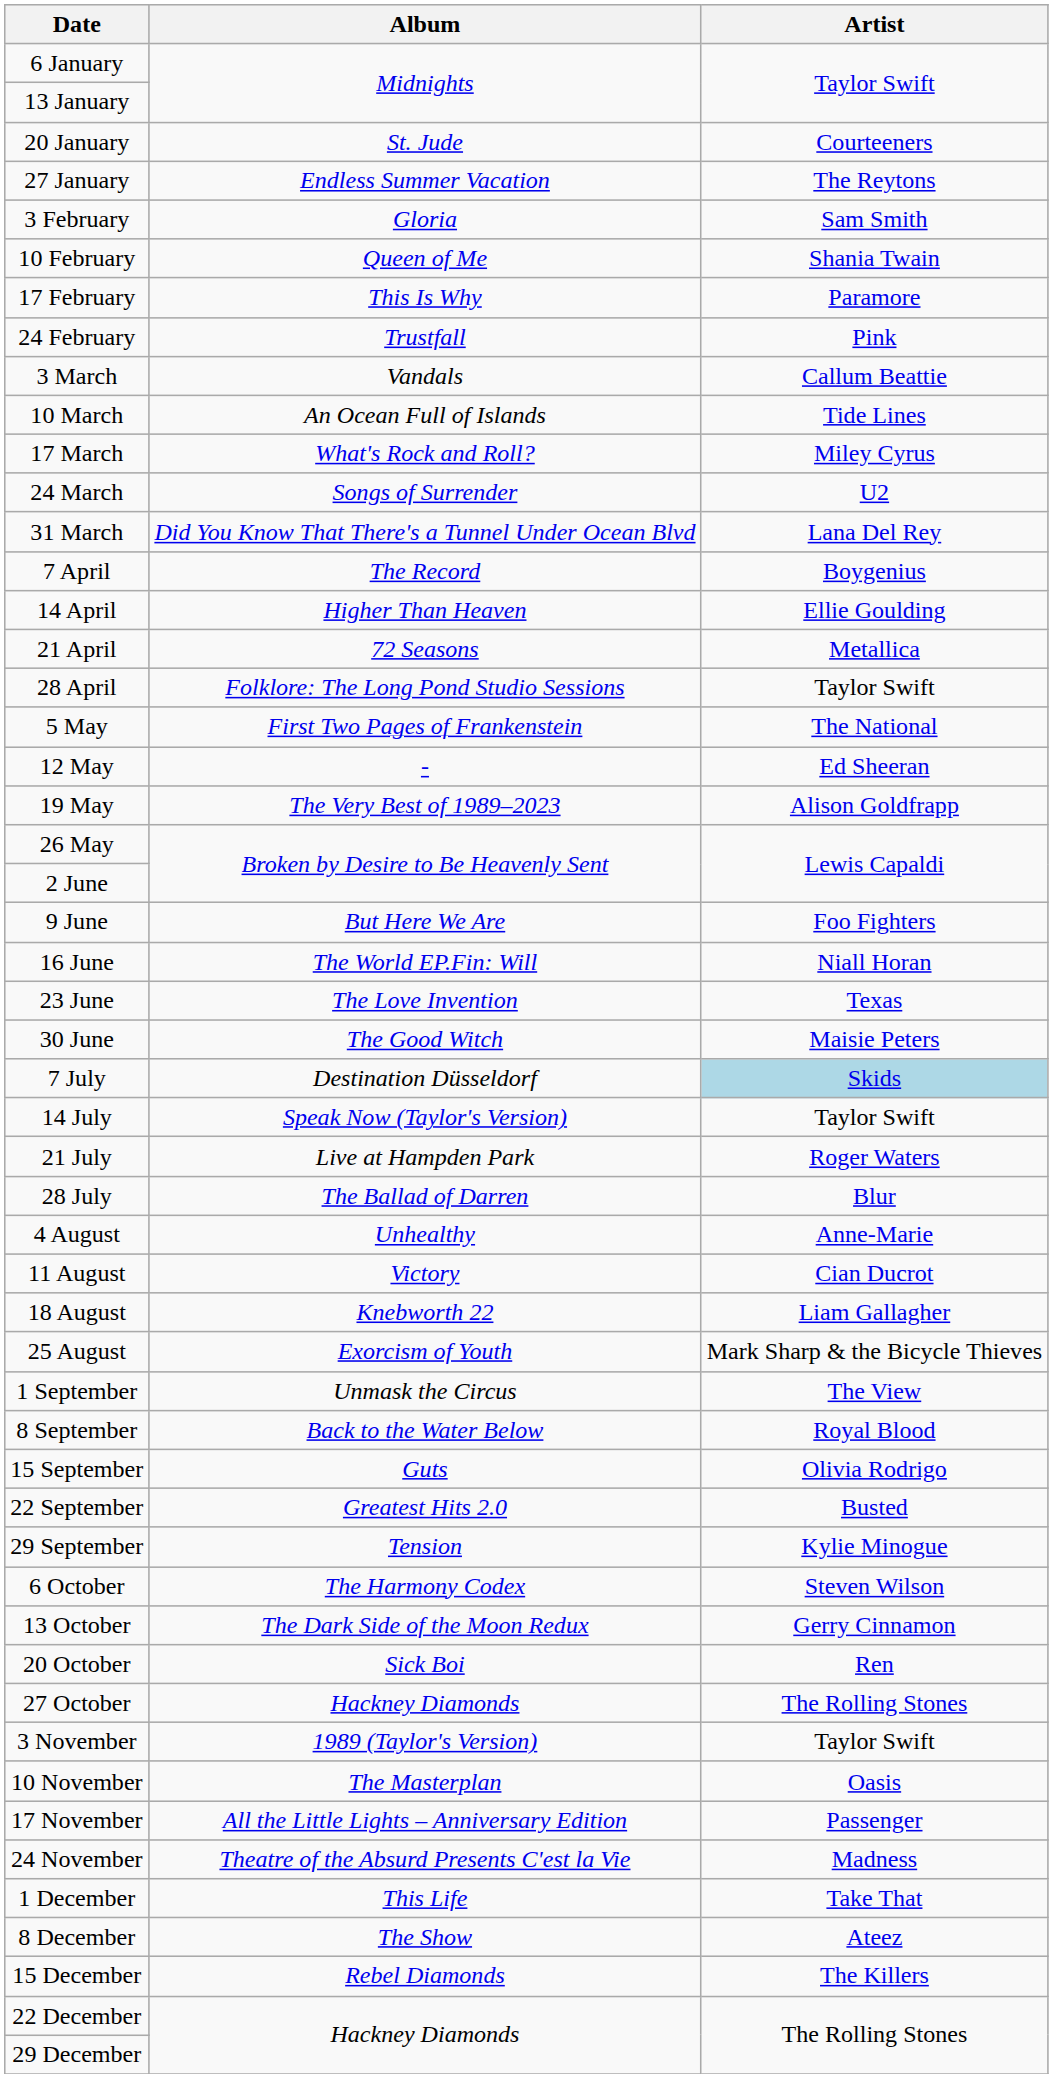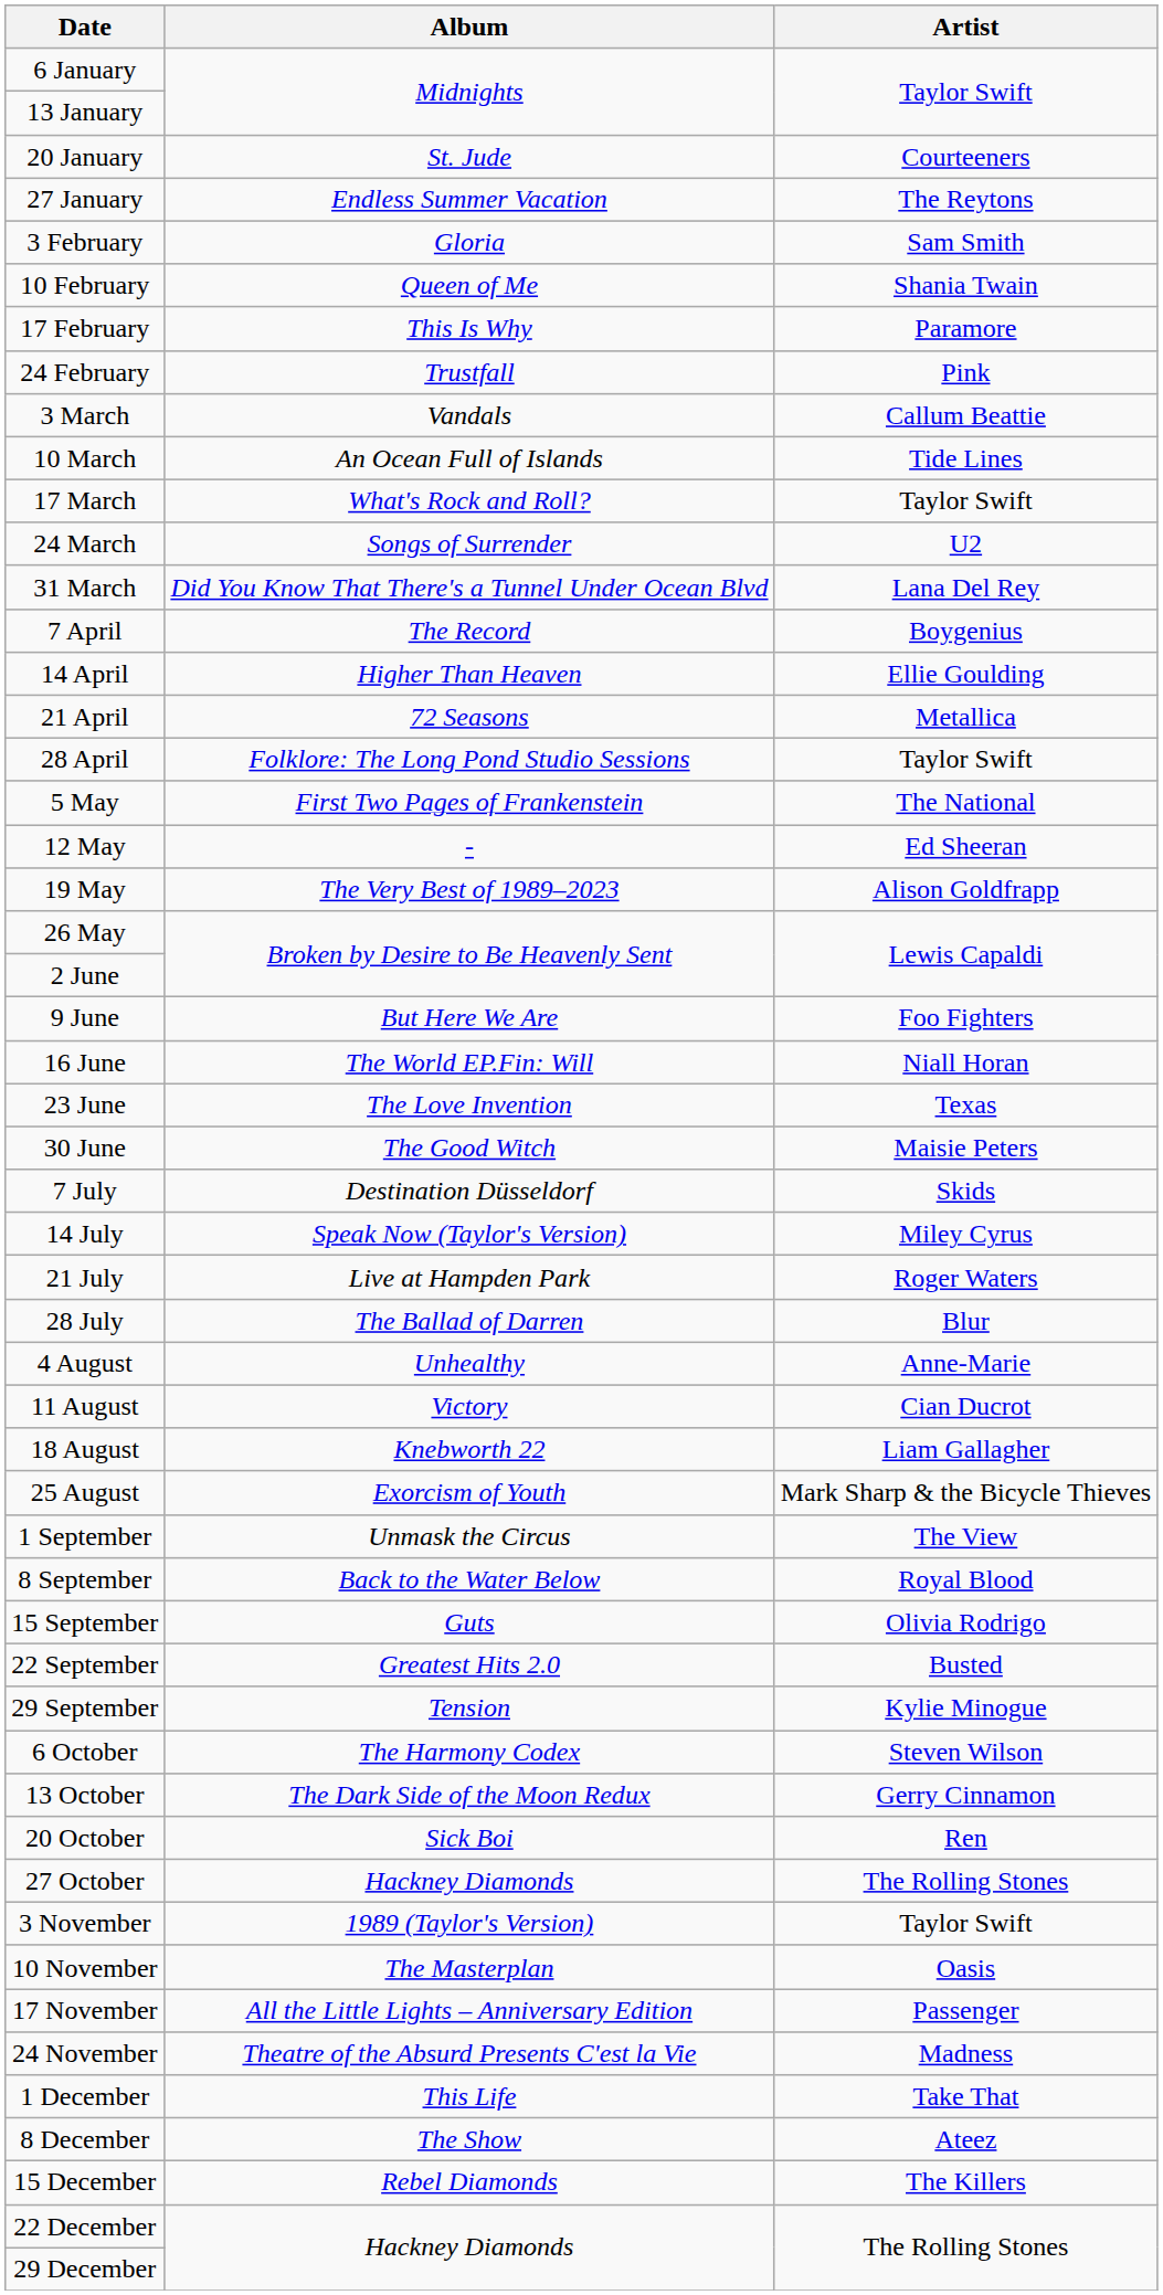 <table class="wikitable" style="font-size:97%; text-align:center;">
 <tr>
 <th>Date</th>
 <th>Album</th>
 <th>Artist</th>
 </tr>
 <tr>
 <td>6 January</td>
 <td rowspan="2"><em><a href='#'>Midnights</a></em></td>
 <td rowspan="2"><a href='#'>Taylor Swift</a></td>
 </tr>
 <tr>
 <td>13 January</td>
 </tr>
 <tr>
 <td>20 January</td>
 <td><em><a href='#'>St. Jude</a></em></td>
 <td><a href='#'>Courteeners</a></td>
 </tr>
 <tr>
 <td>27 January</td>
 <td><em><a href='#'>Endless Summer Vacation</a></em></td>
 <td><a href='#'>The Reytons</a></td>
 </tr>
 <tr>
 <td>3 February</td>
 <td><em><a href='#'>Gloria</a></em></td>
 <td><a href='#'>Sam Smith</a></td>
 </tr>
 <tr>
 <td>10 February</td>
 <td><em><a href='#'>Queen of Me</a></em></td>
 <td><a href='#'>Shania Twain</a></td>
 </tr>
 <tr>
 <td>17 February</td>
 <td><em><a href='#'>This Is Why</a></em></td>
 <td><a href='#'>Paramore</a></td>
 </tr>
 <tr>
 <td>24 February</td>
 <td><em><a href='#'>Trustfall</a></em></td>
 <td><a href='#'>Pink</a></td>
 </tr>
 <tr>
 <td>3 March</td>
 <td><em>Vandals</em></td>
 <td><a href='#'>Callum Beattie</a></td>
 </tr>
 <tr>
 <td>10 March</td>
 <td><em>An Ocean Full of Islands</em></td>
 <td><a href='#'>Tide Lines</a></td>
 </tr>
 <tr>
 <td>17 March</td>
 <td><em><a href='#'>What's Rock and Roll?</a></em></td>
-<td><a href='#'>Miley Cyrus</a></td>
+<td>Taylor Swift</td>
 </tr>
 <tr>
 <td>24 March</td>
 <td><em><a href='#'>Songs of Surrender</a></em></td>
 <td><a href='#'>U2</a></td>
 </tr>
 <tr>
 <td>31 March</td>
 <td><em><a href='#'>Did You Know That There's a Tunnel Under Ocean Blvd</a></em></td>
 <td><a href='#'>Lana Del Rey</a></td>
 </tr>
 <tr>
 <td>7 April</td>
 <td><em><a href='#'>The Record</a></em></td>
 <td><a href='#'>Boygenius</a></td>
 </tr>
 <tr>
 <td>14 April</td>
 <td><em><a href='#'>Higher Than Heaven</a></em></td>
 <td><a href='#'>Ellie Goulding</a></td>
 </tr>
 <tr>
 <td>21 April</td>
 <td><em><a href='#'>72 Seasons</a></em></td>
 <td><a href='#'>Metallica</a></td>
 </tr>
 <tr>
 <td>28 April</td>
 <td><em><a href='#'>Folklore: The Long Pond Studio Sessions</a></em></td>
 <td>Taylor Swift</td>
 </tr>
 <tr>
 <td>5 May</td>
 <td><em><a href='#'>First Two Pages of Frankenstein</a></em></td>
 <td><a href='#'>The National</a></td>
 </tr>
 <tr>
 <td>12 May</td>
 <td><em><a href='#'>-</a></em></td>
 <td><a href='#'>Ed Sheeran</a></td>
 </tr>
 <tr>
 <td>19 May</td>
 <td><em><a href='#'>The Very Best of 1989–2023</a></em></td>
 <td><a href='#'>Alison Goldfrapp</a></td>
 </tr>
 <tr>
 <td>26 May</td>
 <td rowspan="2"><em><a href='#'>Broken by Desire to Be Heavenly Sent</a></em></td>
 <td rowspan="2"><a href='#'>Lewis Capaldi</a></td>
 </tr>
 <tr>
 <td>2 June</td>
 </tr>
 <tr>
 <td>9 June</td>
 <td><em><a href='#'>But Here We Are</a></em></td>
 <td><a href='#'>Foo Fighters</a></td>
 </tr>
 <tr>
 <td>16 June</td>
 <td><em><a href='#'>The World EP.Fin: Will</a></em></td>
 <td><a href='#'>Niall Horan</a></td>
 </tr>
 <tr>
 <td>23 June</td>
 <td><em><a href='#'>The Love Invention</a></em></td>
 <td><a href='#'>Texas</a></td>
 </tr>
 <tr>
 <td>30 June</td>
 <td><em><a href='#'>The Good Witch</a></em></td>
 <td><a href='#'>Maisie Peters</a></td>
 </tr>
 <tr>
 <td>7 July</td>
 <td><em>Destination Düsseldorf</em></td>
-<td style="background: lightblue;"><a href='#'>Skids</a></td>
+<td><a href='#'>Skids</a></td>
 </tr>
 <tr>
 <td>14 July</td>
 <td><em><a href='#'>Speak Now (Taylor's Version)</a></em></td>
-<td>Taylor Swift</td>
+<td><a href='#'>Miley Cyrus</a></td>
 </tr>
 <tr>
 <td>21 July</td>
 <td><em>Live at Hampden Park</em></td>
 <td><a href='#'>Roger Waters</a></td>
 </tr>
 <tr>
 <td>28 July</td>
 <td><em><a href='#'>The Ballad of Darren</a></em></td>
 <td><a href='#'>Blur</a></td>
 </tr>
 <tr>
 <td>4 August</td>
 <td><em><a href='#'>Unhealthy</a></em></td>
 <td><a href='#'>Anne-Marie</a></td>
 </tr>
 <tr>
 <td>11 August</td>
 <td><em><a href='#'>Victory</a></em></td>
 <td><a href='#'>Cian Ducrot</a></td>
 </tr>
 <tr>
 <td>18 August</td>
 <td><em><a href='#'>Knebworth 22</a></em></td>
 <td><a href='#'>Liam Gallagher</a></td>
 </tr>
 <tr>
 <td>25 August</td>
 <td><em><a href='#'>Exorcism of Youth</a></em></td>
 <td>Mark Sharp & the Bicycle Thieves</td>
 </tr>
 <tr>
 <td>1 September</td>
 <td><em>Unmask the Circus</em></td>
 <td><a href='#'>The View</a></td>
 </tr>
 <tr>
 <td>8 September</td>
 <td><em><a href='#'>Back to the Water Below</a></em></td>
 <td><a href='#'>Royal Blood</a></td>
 </tr>
 <tr>
 <td>15 September</td>
 <td><em><a href='#'>Guts</a></em></td>
 <td><a href='#'>Olivia Rodrigo</a></td>
 </tr>
 <tr>
 <td>22 September</td>
 <td><em><a href='#'>Greatest Hits 2.0</a></em></td>
 <td><a href='#'>Busted</a></td>
 </tr>
 <tr>
 <td>29 September</td>
 <td><em><a href='#'>Tension</a></em></td>
 <td><a href='#'>Kylie Minogue</a></td>
 </tr>
 <tr>
 <td>6 October</td>
 <td><em><a href='#'>The Harmony Codex</a></em></td>
 <td><a href='#'>Steven Wilson</a></td>
 </tr>
 <tr>
 <td>13 October</td>
 <td><em><a href='#'>The Dark Side of the Moon Redux</a></em></td>
 <td><a href='#'>Gerry Cinnamon</a></td>
 </tr>
 <tr>
 <td>20 October</td>
 <td><em><a href='#'>Sick Boi</a></em></td>
 <td><a href='#'>Ren</a></td>
 </tr>
 <tr>
 <td>27 October</td>
 <td><em><a href='#'>Hackney Diamonds</a></em></td>
 <td><a href='#'>The Rolling Stones</a></td>
 </tr>
 <tr>
 <td>3 November</td>
 <td><em><a href='#'>1989 (Taylor's Version)</a></em></td>
 <td>Taylor Swift</td>
 </tr>
 <tr>
 <td>10 November</td>
 <td><em><a href='#'>The Masterplan</a></em></td>
 <td><a href='#'>Oasis</a></td>
 </tr>
 <tr>
 <td>17 November</td>
 <td><em><a href='#'>All the Little Lights – Anniversary Edition</a></em></td>
 <td><a href='#'>Passenger</a></td>
 </tr>
 <tr>
 <td>24 November</td>
 <td><em><a href='#'>Theatre of the Absurd Presents C'est la Vie</a></em></td>
 <td><a href='#'>Madness</a></td>
 </tr>
 <tr>
 <td>1 December</td>
 <td><em><a href='#'>This Life</a></em></td>
 <td><a href='#'>Take That</a></td>
 </tr>
 <tr>
 <td>8 December</td>
 <td><em><a href='#'>The Show</a></em></td>
 <td><a href='#'>Ateez</a></td>
 </tr>
 <tr>
 <td>15 December</td>
 <td><em><a href='#'>Rebel Diamonds</a></em></td>
 <td><a href='#'>The Killers</a></td>
 </tr>
 <tr>
 <td>22 December</td>
 <td rowspan="2"><em>Hackney Diamonds</em></td>
 <td rowspan="2">The Rolling Stones</td>
 </tr>
 <tr>
 <td>29 December</td>
 </tr>
 </table>
